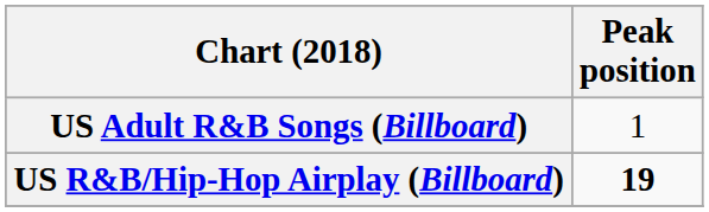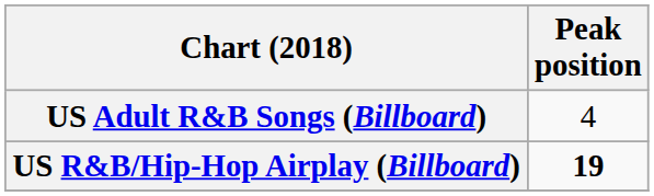 <table class="wikitable plainrowheaders" style="text-align:center">
 <tr>
 <th scope="col">Chart (2018)</th>
 <th scope="col">Peak<br> position</th>
 </tr>
 <tr>
 <th scope="row">US <a href='#'>Adult R&B Songs</a> (<em><a href='#'>Billboard</a></em>)</th>
-<td>1</td>
+<td>4</td>
 </tr>
 <tr>
 <th scope="row">US <a href='#'>R&B/Hip-Hop Airplay</a> (<em><a href='#'>Billboard</a></em>)</th>
 <td><strong>19</strong></td>
 </tr>
 <tr>
 </tr>
 </table>
